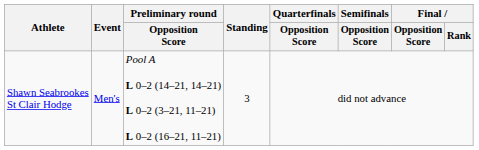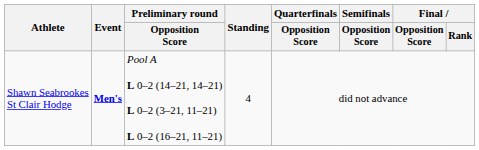 <table class=wikitable style="font-size:90%">
 <tr>
 <th rowspan="2">Athlete</th>
 <th rowspan="2">Event</th>
 <th>Preliminary round</th>
 <th rowspan="2">Standing</th>
 <th>Quarterfinals</th>
 <th>Semifinals</th>
 <th colspan=2>Final / </th>
 </tr>
 <tr style="font-size:95%">
 <th>Opposition<br>Score</th>
 <th>Opposition<br>Score</th>
 <th>Opposition<br>Score</th>
 <th>Opposition<br>Score</th>
 <th>Rank</th>
 </tr>
 <tr align=center>
 <td align=left><a href='#'>Shawn Seabrookes</a><br><a href='#'>St Clair Hodge</a></td>
-<td align=left><a href='#'>Men's</a></td>
+<td align=left><strong><a href='#'>Men's</a></strong></td>
 <td align=left><em>Pool A</em><br><br><strong>L</strong> 0–2 (14–21, 14–21)<br><br><strong>L</strong> 0–2 (3–21, 11–21)<br><br><strong>L</strong> 0–2 (16–21, 11–21)</td>
-<td>3</td>
+<td>4</td>
 <td colspan=4>did not advance</td>
 </tr>
 </table>
